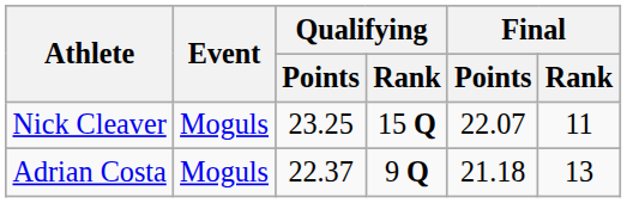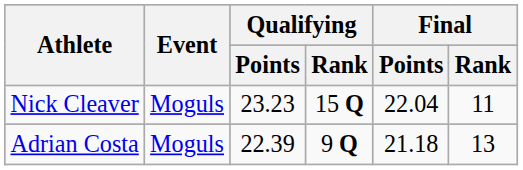 <table class="wikitable" style="font-size:90%">
 <tr>
 <th rowspan="2">Athlete</th>
 <th rowspan="2">Event</th>
 <th colspan="2">Qualifying</th>
 <th colspan="2">Final</th>
 </tr>
 <tr>
 <th>Points</th>
 <th>Rank</th>
 <th>Points</th>
 <th>Rank</th>
 </tr>
 <tr align="center">
 <td align="left"><a href='#'>Nick Cleaver</a></td>
 <td align="left"><a href='#'>Moguls</a></td>
-<td>23.25</td>
+<td>23.23</td>
 <td>15 <strong>Q</strong></td>
-<td>22.07</td>
+<td>22.04</td>
 <td>11</td>
 </tr>
 <tr align="center">
 <td align="left"><a href='#'>Adrian Costa</a></td>
 <td align="left"><a href='#'>Moguls</a></td>
-<td>22.37</td>
+<td>22.39</td>
 <td>9 <strong>Q</strong></td>
 <td>21.18</td>
 <td>13</td>
 </tr>
 </table>
